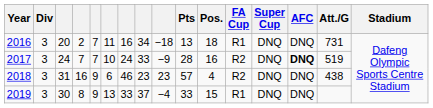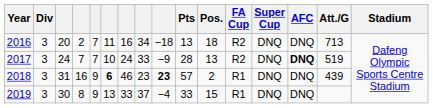 <table class="wikitable sortable" width=100% style=text-align:Center>
 <tr>
 <th>Year</th>
 <th>Div</th>
 <th></th>
 <th></th>
 <th></th>
 <th></th>
 <th></th>
 <th></th>
 <th></th>
 <th>Pts</th>
 <th width=2%>Pos.</th>
 <th width=4%><a href='#'>FA Cup</a></th>
 <th width=2%><a href='#'>Super Cup</a></th>
 <th><a href='#'>AFC</a></th>
 <th>Att./G</th>
 <th>Stadium</th>
 </tr>
 <tr>
 <td><a href='#'>2016</a></td>
 <td>3</td>
 <td>20</td>
 <td>2</td>
 <td>7</td>
 <td>11</td>
 <td>16</td>
 <td>34</td>
 <td>−18</td>
 <td>13</td>
 <td>18</td>
-<td>R1</td>
+<td>R2</td>
 <td>DNQ</td>
 <td>DNQ</td>
-<td>731</td>
+<td>713</td>
 <td align=center rowspan=4><a href='#'>Dafeng Olympic Sports Centre Stadium</a></td>
 </tr>
 <tr>
 <td><a href='#'>2017</a></td>
 <td>3</td>
 <td>24</td>
 <td>7</td>
 <td>7</td>
 <td>10</td>
 <td>24</td>
 <td>33</td>
 <td>−9</td>
 <td>28</td>
-<td>16</td>
+<td>13</td>
 <td>R2</td>
 <td>DNQ</td>
 <td><strong>DNQ</strong></td>
 <td>519</td>
 </tr>
 <tr>
 <td><a href='#'>2018</a></td>
 <td>3</td>
 <td>31</td>
 <td>16</td>
 <td>9</td>
-<td>6</td>
+<td><strong>6</strong></td>
 <td>46</td>
 <td>23</td>
-<td>23</td>
+<td><strong>23</strong></td>
 <td>57</td>
-<td>4</td>
-<td>R2</td>
+<td>2</td>
+<td>R1</td>
 <td>DNQ</td>
 <td>DNQ</td>
-<td>438</td>
+<td>439</td>
 </tr>
 <tr>
 <td><a href='#'>2019</a></td>
 <td>3</td>
 <td>30</td>
 <td>8</td>
 <td>9</td>
 <td>13</td>
 <td>33</td>
 <td>37</td>
 <td>−4</td>
 <td>33</td>
 <td>15</td>
 <td>R1</td>
 <td>DNQ</td>
 <td>DNQ</td>
 <td></td>
 </tr>
 </table>
